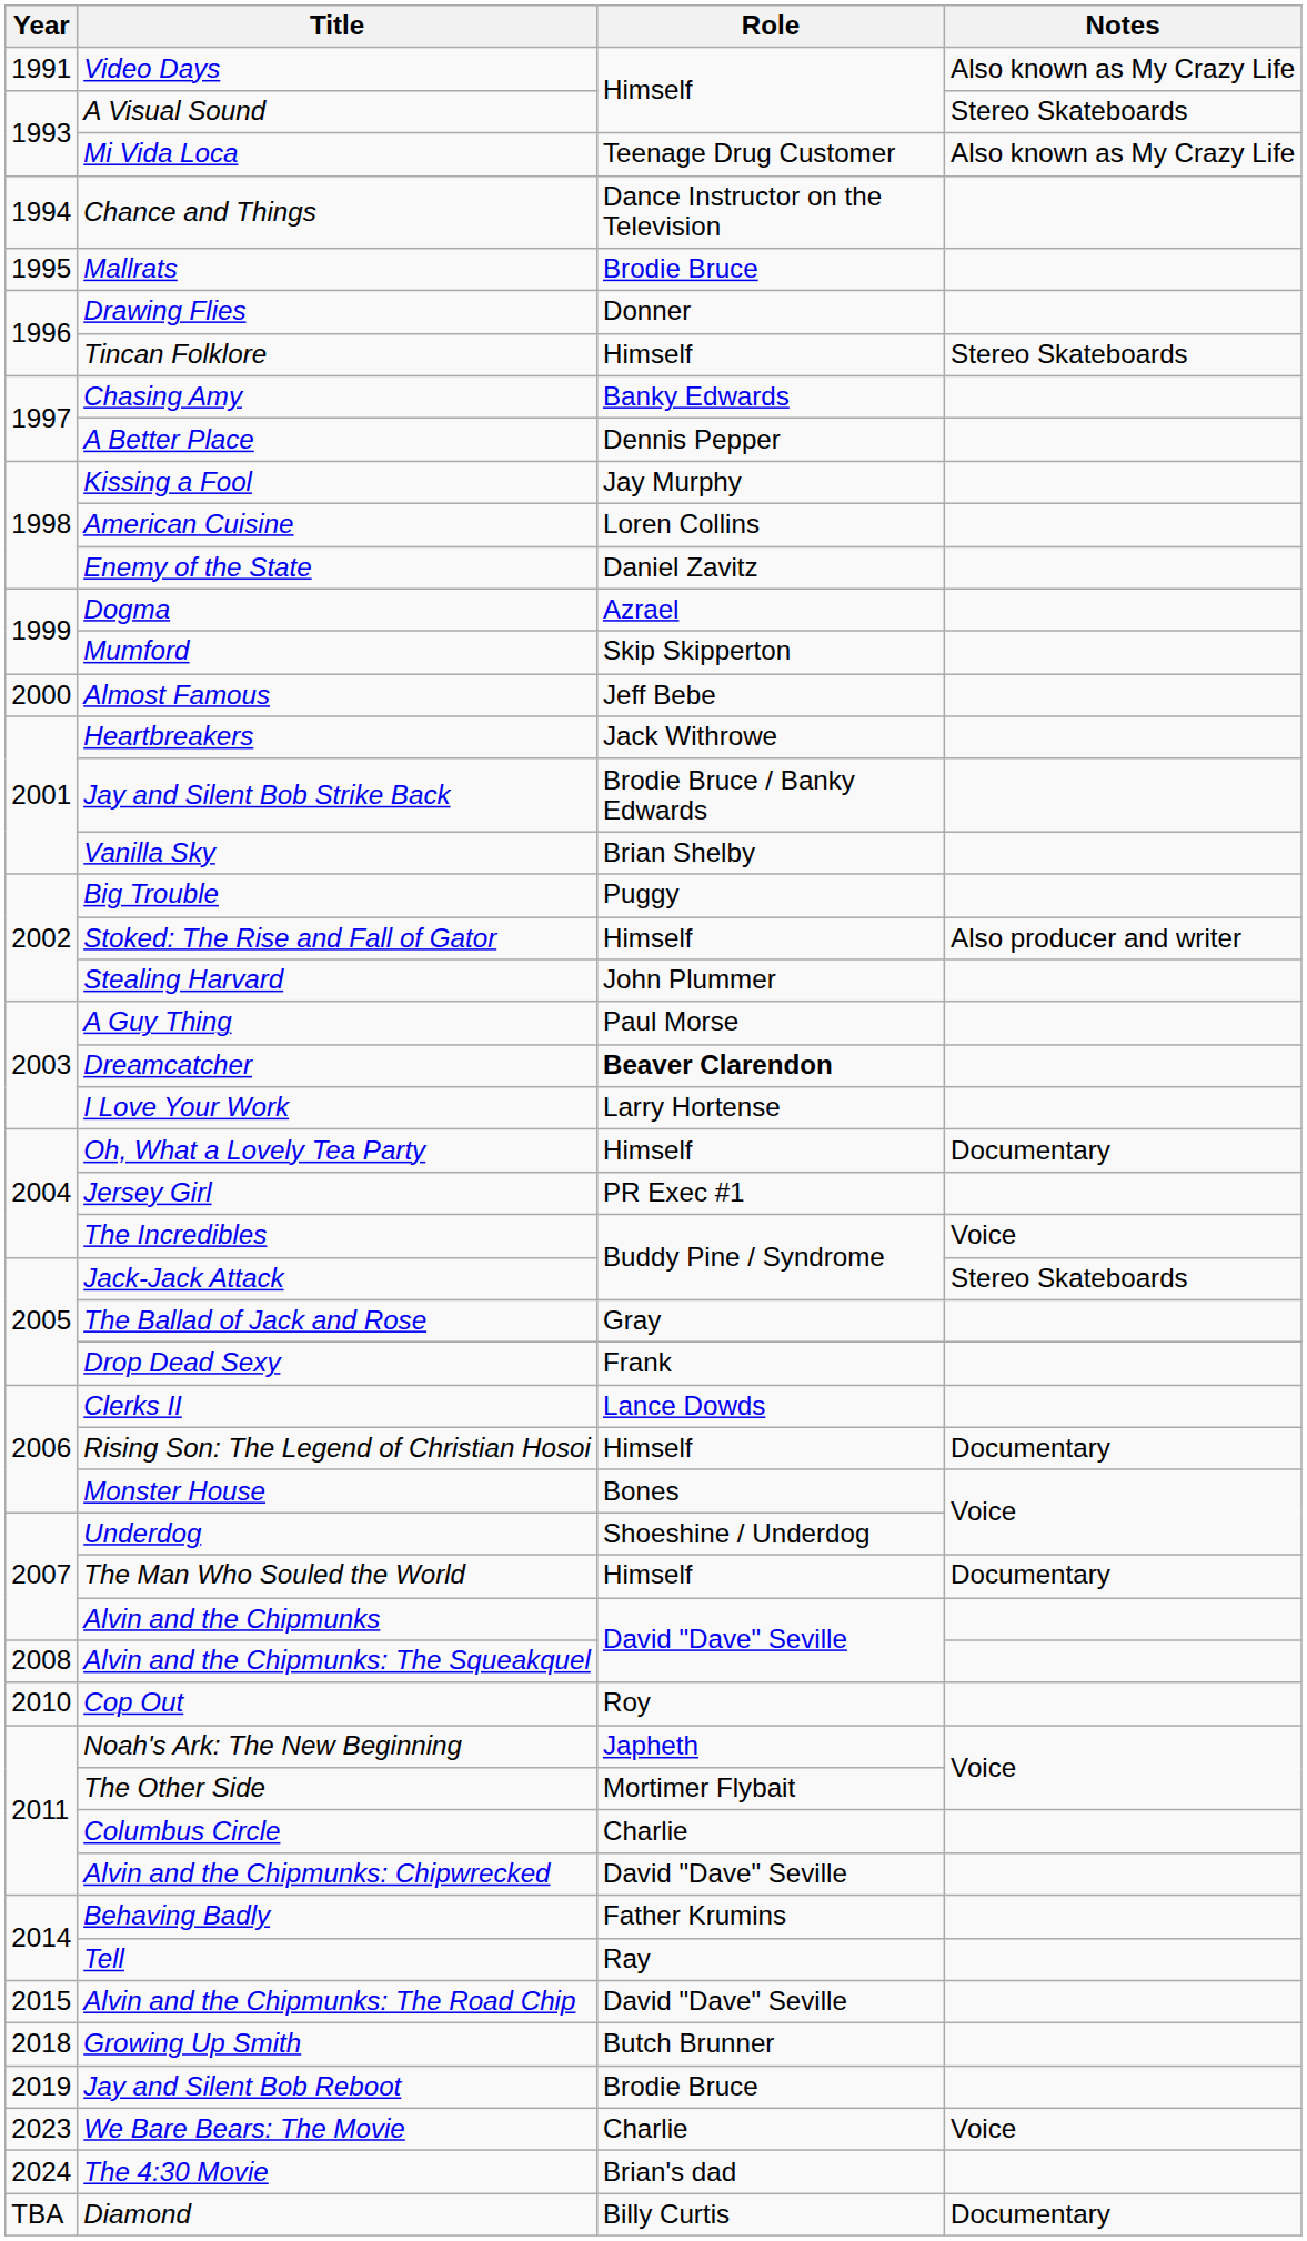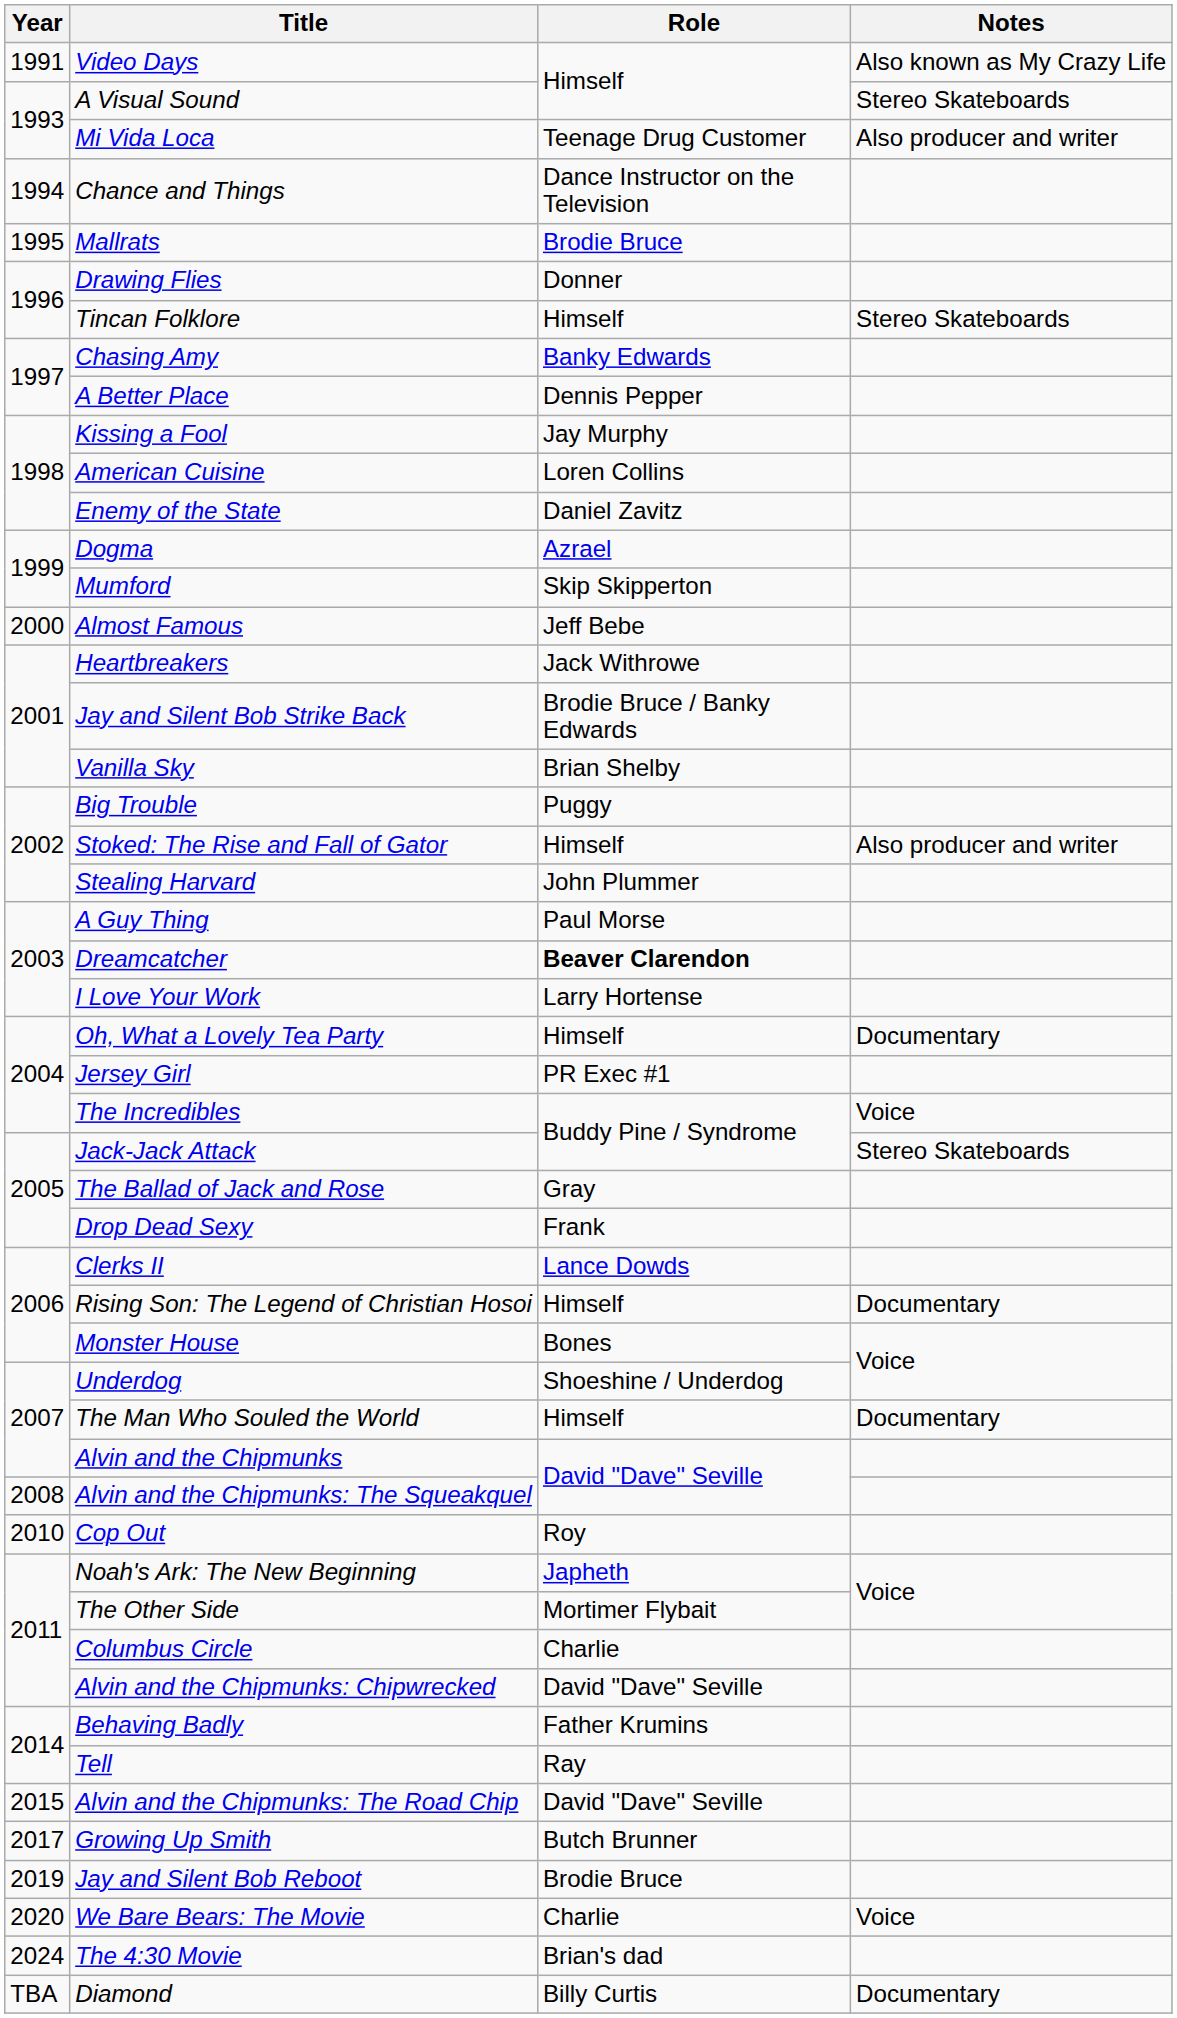 <table class="wikitable sortable">
 <tr>
 <th>Year</th>
 <th>Title</th>
 <th width=200>Role</th>
 <th>Notes</th>
 </tr>
 <tr>
 <td>1991</td>
 <td><em><a href='#'>Video Days</a></em></td>
 <td rowspan="2">Himself</td>
 <td>Also known as My Crazy Life</td>
 </tr>
 <tr>
 <td rowspan="2">1993</td>
 <td><em>A Visual Sound</em></td>
 <td>Stereo Skateboards</td>
 </tr>
 <tr>
 <td><em><a href='#'>Mi Vida Loca</a></em></td>
 <td>Teenage Drug Customer</td>
-<td>Also known as My Crazy Life</td>
+<td>Also producer and writer</td>
 </tr>
 <tr>
 <td>1994</td>
 <td><em>Chance and Things</em></td>
 <td>Dance Instructor on the Television</td>
 <td></td>
 </tr>
 <tr>
 <td>1995</td>
 <td><em><a href='#'>Mallrats</a></em></td>
 <td><a href='#'>Brodie Bruce</a></td>
 <td></td>
 </tr>
 <tr>
 <td rowspan="2">1996</td>
 <td><em><a href='#'>Drawing Flies</a></em></td>
 <td>Donner</td>
 <td></td>
 </tr>
 <tr>
 <td><em>Tincan Folklore</em></td>
 <td>Himself</td>
 <td>Stereo Skateboards</td>
 </tr>
 <tr>
 <td rowspan="2">1997</td>
 <td><em><a href='#'>Chasing Amy</a></em></td>
 <td><a href='#'>Banky Edwards</a></td>
 <td></td>
 </tr>
 <tr>
 <td><em><a href='#'>A Better Place</a></em></td>
 <td>Dennis Pepper</td>
 <td></td>
 </tr>
 <tr>
 <td rowspan="3">1998</td>
 <td><em><a href='#'>Kissing a Fool</a></em></td>
 <td>Jay Murphy</td>
 <td></td>
 </tr>
 <tr>
 <td><em><a href='#'>American Cuisine</a></em></td>
 <td>Loren Collins</td>
 <td></td>
 </tr>
 <tr>
 <td><em><a href='#'>Enemy of the State</a></em></td>
 <td>Daniel Zavitz</td>
 <td></td>
 </tr>
 <tr>
 <td rowspan="2">1999</td>
 <td><em><a href='#'>Dogma</a></em></td>
 <td><a href='#'>Azrael</a></td>
 <td></td>
 </tr>
 <tr>
 <td><em><a href='#'>Mumford</a></em></td>
 <td>Skip Skipperton</td>
 <td></td>
 </tr>
 <tr>
 <td>2000</td>
 <td><em><a href='#'>Almost Famous</a></em></td>
 <td>Jeff Bebe</td>
 <td></td>
 </tr>
 <tr>
 <td rowspan="3">2001</td>
 <td><em><a href='#'>Heartbreakers</a></em></td>
 <td>Jack Withrowe</td>
 <td></td>
 </tr>
 <tr>
 <td><em><a href='#'>Jay and Silent Bob Strike Back</a></em></td>
 <td>Brodie Bruce / Banky Edwards</td>
 <td></td>
 </tr>
 <tr>
 <td><em><a href='#'>Vanilla Sky</a></em></td>
 <td>Brian Shelby</td>
 <td></td>
 </tr>
 <tr>
 <td rowspan="3">2002</td>
 <td><em><a href='#'>Big Trouble</a></em></td>
 <td>Puggy</td>
 <td></td>
 </tr>
 <tr>
 <td><em><a href='#'>Stoked: The Rise and Fall of Gator</a></em></td>
 <td>Himself</td>
 <td>Also producer and writer</td>
 </tr>
 <tr>
 <td><em><a href='#'>Stealing Harvard</a></em></td>
 <td>John Plummer</td>
 <td></td>
 </tr>
 <tr>
 <td rowspan="3">2003</td>
 <td><em><a href='#'>A Guy Thing</a></em></td>
 <td>Paul Morse</td>
 <td></td>
 </tr>
 <tr>
 <td><em><a href='#'>Dreamcatcher</a></em></td>
 <td><strong>Beaver Clarendon</strong></td>
 <td></td>
 </tr>
 <tr>
 <td><em><a href='#'>I Love Your Work</a></em></td>
 <td>Larry Hortense</td>
 <td></td>
 </tr>
 <tr>
 <td rowspan="3">2004</td>
 <td><em><a href='#'>Oh, What a Lovely Tea Party</a></em></td>
 <td>Himself</td>
 <td>Documentary</td>
 </tr>
 <tr>
 <td><em><a href='#'>Jersey Girl</a></em></td>
 <td>PR Exec #1</td>
 <td></td>
 </tr>
 <tr>
 <td><em><a href='#'>The Incredibles</a></em></td>
 <td rowspan="2">Buddy Pine / Syndrome</td>
 <td>Voice</td>
 </tr>
 <tr>
 <td rowspan="3">2005</td>
 <td><em><a href='#'>Jack-Jack Attack</a></em></td>
 <td>Stereo Skateboards</td>
 </tr>
 <tr>
 <td><em><a href='#'>The Ballad of Jack and Rose</a></em></td>
 <td>Gray</td>
 <td></td>
 </tr>
 <tr>
 <td><em><a href='#'>Drop Dead Sexy</a></em></td>
 <td>Frank</td>
 <td></td>
 </tr>
 <tr>
 <td rowspan="3">2006</td>
 <td><em><a href='#'>Clerks II</a></em></td>
 <td><a href='#'>Lance Dowds</a></td>
 <td></td>
 </tr>
 <tr>
 <td><em>Rising Son: The Legend of Christian Hosoi</em></td>
 <td>Himself</td>
 <td>Documentary</td>
 </tr>
 <tr>
 <td><em><a href='#'>Monster House</a></em></td>
 <td>Bones</td>
 <td rowspan="2">Voice</td>
 </tr>
 <tr>
 <td rowspan="3">2007</td>
 <td><em><a href='#'>Underdog</a></em></td>
 <td>Shoeshine / Underdog</td>
 </tr>
 <tr>
 <td><em>The Man Who Souled the World</em></td>
 <td>Himself</td>
 <td>Documentary</td>
 </tr>
 <tr>
 <td><em><a href='#'>Alvin and the Chipmunks</a></em></td>
 <td rowspan=2><a href='#'>David "Dave" Seville</a></td>
 <td></td>
 </tr>
 <tr>
 <td>2008</td>
 <td><em><a href='#'>Alvin and the Chipmunks: The Squeakquel</a></em></td>
 <td></td>
 </tr>
 <tr>
 <td>2010</td>
 <td><em><a href='#'>Cop Out</a></em></td>
 <td>Roy</td>
 <td></td>
 </tr>
 <tr>
 <td rowspan="4">2011</td>
 <td><em>Noah's Ark: The New Beginning</em></td>
 <td><a href='#'>Japheth</a></td>
 <td rowspan="2">Voice</td>
 </tr>
 <tr>
 <td><em>The Other Side</em></td>
 <td>Mortimer Flybait</td>
 </tr>
 <tr>
 <td><em><a href='#'>Columbus Circle</a></em></td>
 <td>Charlie</td>
 <td></td>
 </tr>
 <tr>
 <td><em><a href='#'>Alvin and the Chipmunks: Chipwrecked</a></em></td>
 <td>David "Dave" Seville</td>
 <td></td>
 </tr>
 <tr>
 <td rowspan="2">2014</td>
 <td><em><a href='#'>Behaving Badly</a></em></td>
 <td>Father Krumins</td>
 <td></td>
 </tr>
 <tr>
 <td><em><a href='#'>Tell</a></em></td>
 <td>Ray</td>
 <td></td>
 </tr>
 <tr>
 <td>2015</td>
 <td><em><a href='#'>Alvin and the Chipmunks: The Road Chip</a></em></td>
 <td>David "Dave" Seville</td>
 <td></td>
 </tr>
 <tr>
-<td>2018</td>
+<td>2017</td>
 <td><em><a href='#'>Growing Up Smith</a></em></td>
 <td>Butch Brunner</td>
 <td></td>
 </tr>
 <tr>
 <td>2019</td>
 <td><em><a href='#'>Jay and Silent Bob Reboot</a></em></td>
 <td>Brodie Bruce</td>
 <td></td>
 </tr>
 <tr>
-<td>2023</td>
+<td>2020</td>
 <td><em><a href='#'>We Bare Bears: The Movie</a></em></td>
 <td>Charlie</td>
 <td>Voice</td>
 </tr>
 <tr>
 <td>2024</td>
 <td><em><a href='#'>The 4:30 Movie</a></em></td>
 <td>Brian's dad</td>
 <td></td>
 </tr>
 <tr>
 <td>TBA</td>
 <td><em>Diamond</em></td>
 <td>Billy Curtis</td>
 <td>Documentary</td>
 </tr>
 </table>
